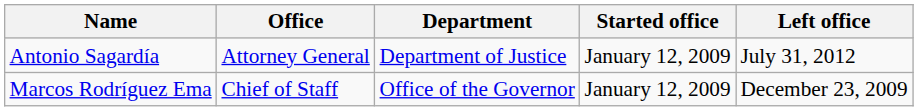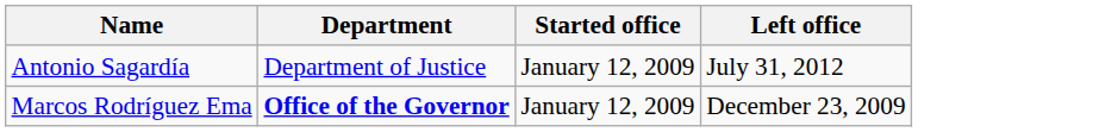 <table class="wikitable sortable">
 <tr>
 <th>Name</th>
-<th>Office</th>
 <th>Department</th>
 <th>Started office</th>
 <th>Left office</th>
 </tr>
 <tr>
 <td><a href='#'>Antonio Sagardía</a></td>
-<td><a href='#'>Attorney General</a></td>
 <td><a href='#'>Department of Justice</a></td>
 <td>January 12, 2009</td>
 <td>July 31, 2012</td>
 </tr>
 <tr>
 <td><a href='#'>Marcos Rodríguez Ema</a></td>
-<td><a href='#'>Chief of Staff</a></td>
-<td><a href='#'>Office of the Governor</a></td>
+<td><strong><a href='#'>Office of the Governor</a></strong></td>
 <td>January 12, 2009</td>
 <td>December 23, 2009</td>
 </tr>
 </table>
